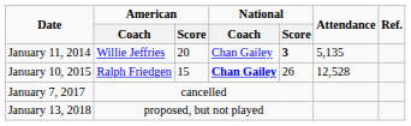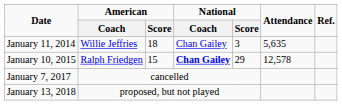 <table class="wikitable">
 <tr>
 <td rowspan=2 align=center><strong>Date</strong></td>
 <td colspan=2 align=center><strong>American</strong></td>
 <td colspan=2 align=center><strong>National</strong></td>
 <td rowspan=2 align=center><strong>Attendance</strong></td>
 <td rowspan=2 align=center><strong>Ref.</strong></td>
 </tr>
 <tr>
 <th>Coach</th>
 <th>Score</th>
 <th>Coach</th>
 <th>Score</th>
 </tr>
 <tr>
 <td>January 11, 2014</td>
 <td><a href='#'>Willie Jeffries</a></td>
-<td>20</td>
+<td>18</td>
 <td><a href='#'>Chan Gailey</a></td>
-<td><strong>3</strong></td>
-<td>5,135</td>
+<td>3</td>
+<td>5,635</td>
 <td></td>
 </tr>
 <tr>
 <td>January 10, 2015</td>
 <td><a href='#'>Ralph Friedgen</a></td>
 <td>15</td>
 <td><strong><a href='#'>Chan Gailey</a></strong></td>
-<td>26</td>
-<td>12,528</td>
+<td>29</td>
+<td>12,578</td>
 <td></td>
 </tr>
 <tr>
 <td>January 7, 2017</td>
 <td colspan=4 style="text-align:center;">cancelled</td>
 <td></td>
 <td></td>
 </tr>
 <tr>
 <td>January 13, 2018</td>
 <td colspan=4 style="text-align:center;">proposed, but not played</td>
 <td></td>
 <td></td>
 </tr>
 </table>
